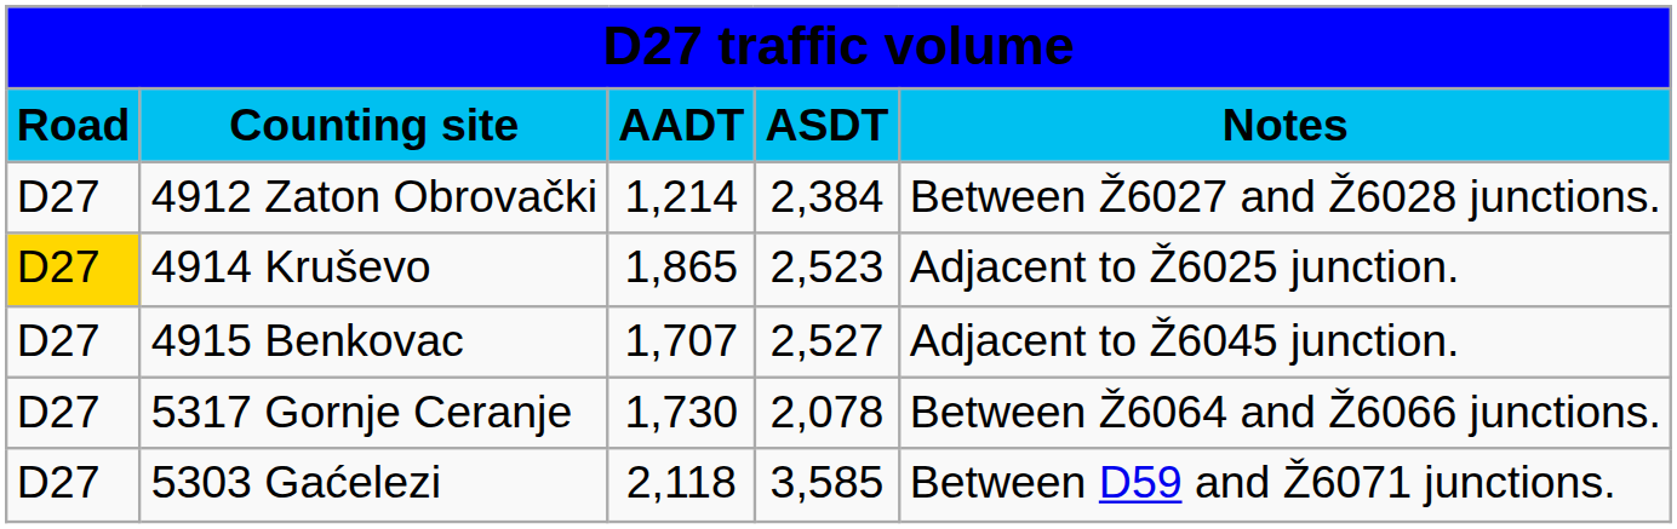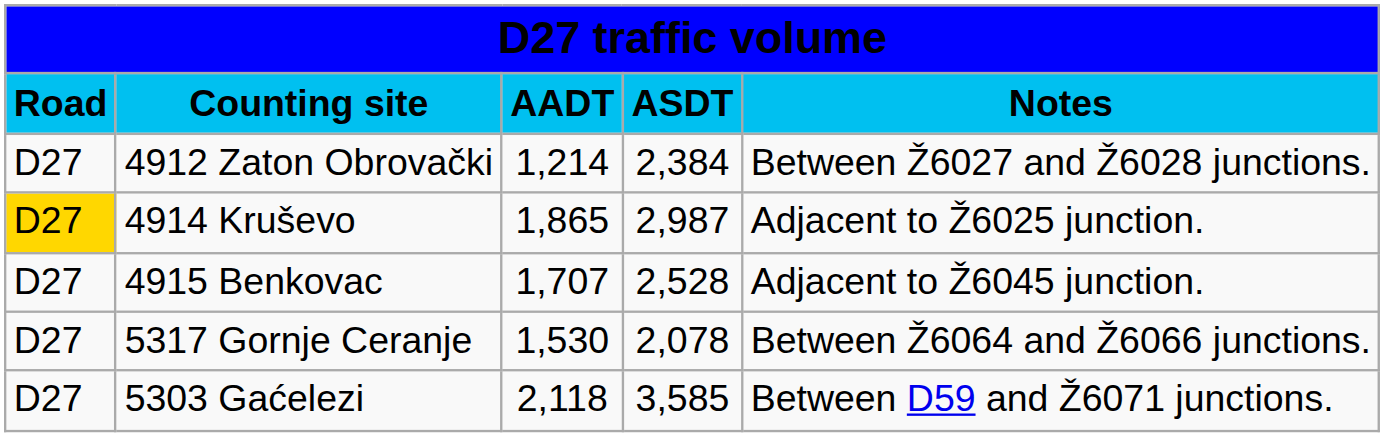 <table class="wikitable">
 <tr>
 <td colspan=5 bgcolor=blue align=center style=margin-top:15><span><big><strong>D27 traffic volume</strong></big></span></td>
 </tr>
 <tr>
 <td align=center bgcolor=00c0f0><strong>Road</strong></td>
 <td align=center bgcolor=00c0f0><strong>Counting site</strong></td>
 <td align=center bgcolor=00c0f0><strong>AADT</strong></td>
 <td align=center bgcolor=00c0f0><strong>ASDT</strong></td>
 <td align=center bgcolor=00c0f0><strong>Notes</strong></td>
 </tr>
 <tr>
 <td> D27</td>
 <td>4912 Zaton Obrovački</td>
 <td align=center>1,214</td>
 <td align=center>2,384</td>
 <td>Between Ž6027 and Ž6028 junctions.</td>
 </tr>
 <tr>
 <td style="background: gold;"> D27</td>
 <td>4914 Kruševo</td>
 <td align=center>1,865</td>
-<td align=center>2,523</td>
+<td align=center>2,987</td>
 <td>Adjacent to Ž6025 junction.</td>
 </tr>
 <tr>
 <td> D27</td>
 <td>4915 Benkovac</td>
 <td align=center>1,707</td>
-<td align=center>2,527</td>
+<td align=center>2,528</td>
 <td>Adjacent to Ž6045 junction.</td>
 </tr>
 <tr>
 <td> D27</td>
 <td>5317 Gornje Ceranje</td>
-<td align=center>1,730</td>
+<td align=center>1,530</td>
 <td align=center>2,078</td>
 <td>Between Ž6064 and Ž6066 junctions.</td>
 </tr>
 <tr>
 <td> D27</td>
 <td>5303 Gaćelezi</td>
 <td align=center>2,118</td>
 <td align=center>3,585</td>
 <td>Between <a href='#'>D59</a> and Ž6071 junctions.</td>
 </tr>
 </table>
